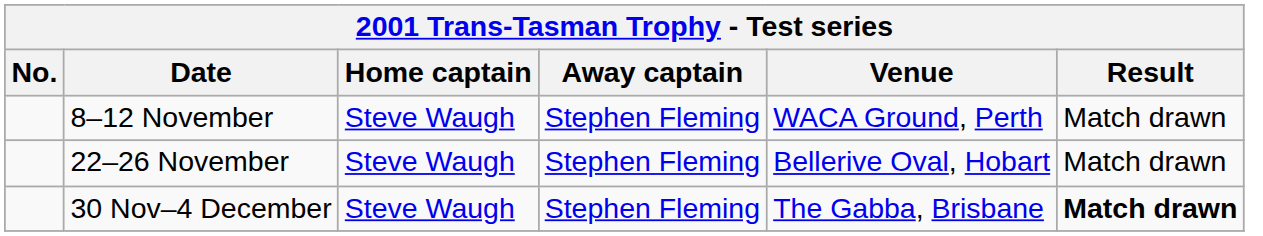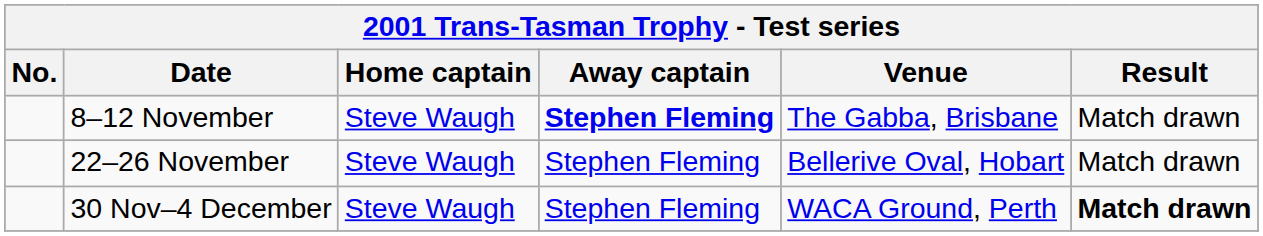 <table class="wikitable">
 <tr>
 <th colspan="9"><a href='#'>2001 Trans-Tasman Trophy</a> - Test series</th>
 </tr>
 <tr>
 <th>No.</th>
 <th>Date</th>
 <th>Home captain</th>
 <th>Away captain</th>
 <th>Venue</th>
 <th>Result</th>
 </tr>
 <tr>
 <td></td>
 <td>8–12 November</td>
 <td><a href='#'>Steve Waugh</a></td>
-<td><a href='#'>Stephen Fleming</a></td>
-<td><a href='#'>WACA Ground</a>, <a href='#'>Perth</a></td>
+<td><strong><a href='#'>Stephen Fleming</a></strong></td>
+<td><a href='#'>The Gabba</a>, <a href='#'>Brisbane</a></td>
 <td>Match drawn</td>
 </tr>
 <tr>
 <td></td>
 <td>22–26 November</td>
 <td><a href='#'>Steve Waugh</a></td>
 <td><a href='#'>Stephen Fleming</a></td>
 <td><a href='#'>Bellerive Oval</a>, <a href='#'>Hobart</a></td>
 <td>Match drawn</td>
 </tr>
 <tr>
 <td></td>
 <td>30 Nov–4 December</td>
 <td><a href='#'>Steve Waugh</a></td>
 <td><a href='#'>Stephen Fleming</a></td>
-<td><a href='#'>The Gabba</a>, <a href='#'>Brisbane</a></td>
+<td><a href='#'>WACA Ground</a>, <a href='#'>Perth</a></td>
 <td><strong>Match drawn</strong></td>
 </tr>
 </table>
